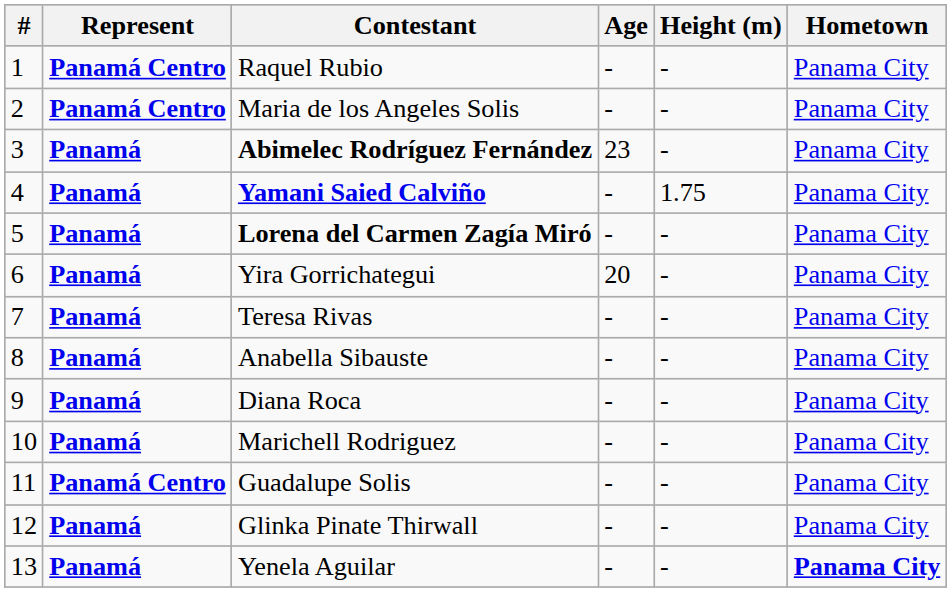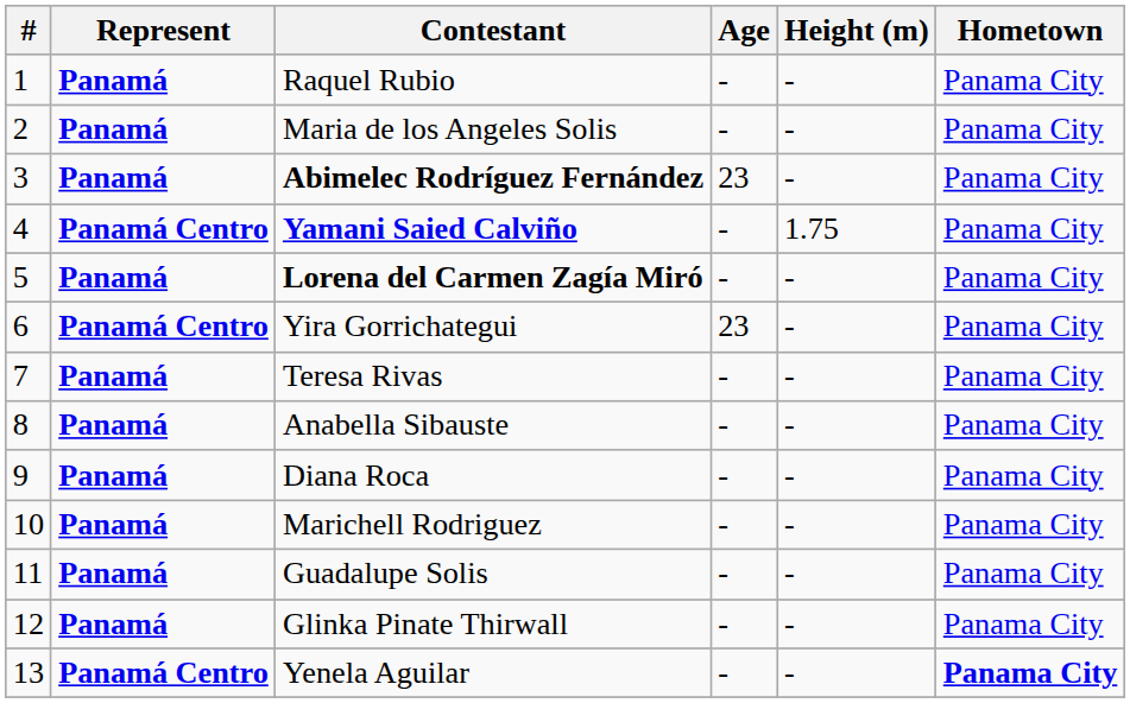 <table class="sortable wikitable">
 <tr>
 <th>#</th>
 <th>Represent</th>
 <th>Contestant</th>
 <th>Age</th>
 <th>Height (m)</th>
 <th>Hometown</th>
 </tr>
 <tr>
 <td>1</td>
-<td><strong><a href='#'>Panamá Centro</a></strong></td>
+<td><strong><a href='#'>Panamá</a></strong></td>
 <td>Raquel Rubio</td>
 <td>-</td>
 <td>-</td>
 <td><a href='#'>Panama City</a></td>
 </tr>
 <tr>
 <td>2</td>
-<td><strong><a href='#'>Panamá Centro</a></strong></td>
+<td><strong><a href='#'>Panamá</a></strong></td>
 <td>Maria de los Angeles Solis</td>
 <td>-</td>
 <td>-</td>
 <td><a href='#'>Panama City</a></td>
 </tr>
 <tr>
 <td>3</td>
 <td><strong><a href='#'>Panamá</a></strong></td>
 <td><strong>Abimelec Rodríguez Fernández</strong></td>
 <td>23</td>
 <td>-</td>
 <td><a href='#'>Panama City</a></td>
 </tr>
 <tr>
 <td>4</td>
-<td><strong><a href='#'>Panamá</a></strong></td>
+<td><strong><a href='#'>Panamá Centro</a></strong></td>
 <td><strong><a href='#'>Yamani Saied Calviño</a></strong></td>
 <td>-</td>
 <td>1.75</td>
 <td><a href='#'>Panama City</a></td>
 </tr>
 <tr>
 <td>5</td>
 <td><strong><a href='#'>Panamá</a></strong></td>
 <td><strong>Lorena del Carmen Zagía Miró</strong></td>
 <td>-</td>
 <td>-</td>
 <td><a href='#'>Panama City</a></td>
 </tr>
 <tr>
 <td>6</td>
-<td><strong><a href='#'>Panamá</a></strong></td>
+<td><strong><a href='#'>Panamá Centro</a></strong></td>
 <td>Yira Gorrichategui</td>
-<td>20</td>
+<td>23</td>
 <td>-</td>
 <td><a href='#'>Panama City</a></td>
 </tr>
 <tr>
 <td>7</td>
 <td><strong><a href='#'>Panamá</a></strong></td>
 <td>Teresa Rivas</td>
 <td>-</td>
 <td>-</td>
 <td><a href='#'>Panama City</a></td>
 </tr>
 <tr>
 <td>8</td>
 <td><strong><a href='#'>Panamá</a></strong></td>
 <td>Anabella Sibauste</td>
 <td>-</td>
 <td>-</td>
 <td><a href='#'>Panama City</a></td>
 </tr>
 <tr>
 <td>9</td>
 <td><strong><a href='#'>Panamá</a></strong></td>
 <td>Diana Roca</td>
 <td>-</td>
 <td>-</td>
 <td><a href='#'>Panama City</a></td>
 </tr>
 <tr>
 <td>10</td>
 <td><strong><a href='#'>Panamá</a></strong></td>
 <td>Marichell Rodriguez</td>
 <td>-</td>
 <td>-</td>
 <td><a href='#'>Panama City</a></td>
 </tr>
 <tr>
 <td>11</td>
-<td><strong><a href='#'>Panamá Centro</a></strong></td>
+<td><strong><a href='#'>Panamá</a></strong></td>
 <td>Guadalupe Solis</td>
 <td>-</td>
 <td>-</td>
 <td><a href='#'>Panama City</a></td>
 </tr>
 <tr>
 <td>12</td>
 <td><strong><a href='#'>Panamá</a></strong></td>
 <td>Glinka Pinate Thirwall</td>
 <td>-</td>
 <td>-</td>
 <td><a href='#'>Panama City</a></td>
 </tr>
 <tr>
 <td>13</td>
-<td><strong><a href='#'>Panamá</a></strong></td>
+<td><strong><a href='#'>Panamá Centro</a></strong></td>
 <td>Yenela Aguilar</td>
 <td>-</td>
 <td>-</td>
 <td><strong><a href='#'>Panama City</a></strong></td>
 </tr>
 </table>
